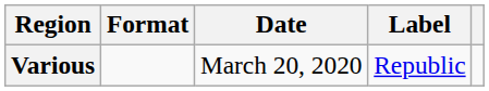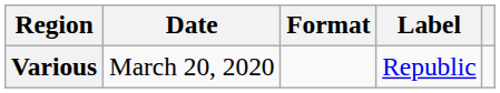 <table class="wikitable plainrowheaders">
 <tr>
 <th scope="col">Region</th>
+<th scope="col">Date</th>
 <th scope="col">Format</th>
-<th scope="col">Date</th>
 <th scope="col">Label</th>
 <th scope="col"></th>
 </tr>
 <tr>
 <th scope="row">Various</th>
+<td>March 20, 2020</td>
 <td></td>
-<td>March 20, 2020</td>
 <td style="text-align:center;"><a href='#'>Republic</a></td>
 <td style="text-align:center;"></td>
 </tr>
 </table>
